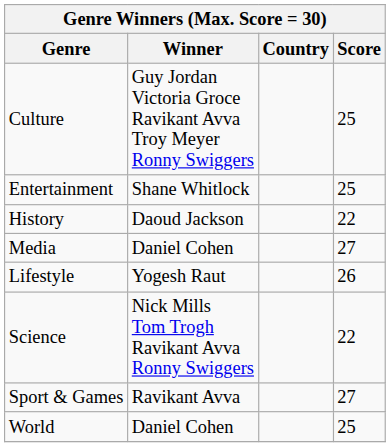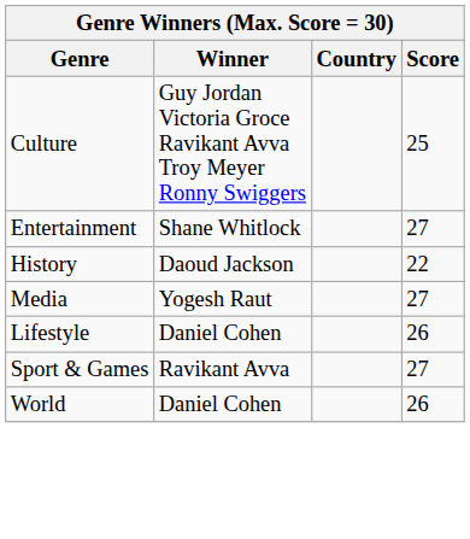 <table class="wikitable">
 <tr>
 <th colspan="4">Genre Winners (Max. Score = 30)</th>
 </tr>
 <tr>
 <th>Genre</th>
 <th>Winner</th>
 <th>Country</th>
 <th>Score</th>
 </tr>
 <tr>
 <td>Culture</td>
 <td>Guy Jordan<br>Victoria Groce<br>Ravikant Avva <br>Troy Meyer <br><a href='#'>Ronny Swiggers</a></td>
 <td><br><br><br><br></td>
 <td>25</td>
 </tr>
 <tr>
 <td>Entertainment</td>
 <td>Shane Whitlock</td>
 <td></td>
-<td>25</td>
+<td>27</td>
 </tr>
 <tr>
 <td>History</td>
 <td>Daoud Jackson</td>
 <td></td>
 <td>22</td>
 </tr>
 <tr>
 <td>Media</td>
-<td>Daniel Cohen</td>
+<td>Yogesh Raut</td>
 <td></td>
 <td>27</td>
 </tr>
 <tr>
 <td>Lifestyle</td>
-<td>Yogesh Raut</td>
+<td>Daniel Cohen</td>
 <td></td>
 <td>26</td>
-</tr>
-<tr>
-<td>Science</td>
-<td>Nick Mills<br><a href='#'>Tom Trogh</a><br>Ravikant Avva <br><a href='#'>Ronny Swiggers</a></td>
-<td><br><br><br></td>
-<td>22</td>
 </tr>
 <tr>
 <td>Sport & Games</td>
 <td>Ravikant Avva</td>
 <td></td>
 <td>27</td>
 </tr>
 <tr>
 <td>World</td>
 <td>Daniel Cohen</td>
 <td></td>
-<td>25</td>
+<td>26</td>
 </tr>
 <tr>
 </tr>
 </table>
